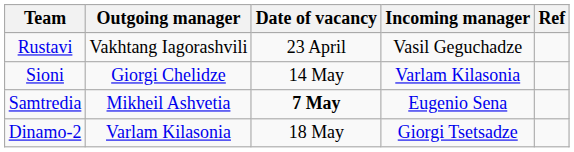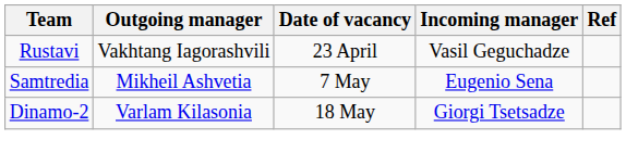 <table class="wikitable sortable" style="text-align:center">
 <tr>
 <th>Team</th>
 <th>Outgoing manager</th>
 <th>Date of vacancy</th>
 <th>Incoming manager</th>
 <th>Ref</th>
 </tr>
 <tr>
 <td><a href='#'>Rustavi</a></td>
 <td>Vakhtang Iagorashvili</td>
 <td>23 April</td>
 <td>Vasil Geguchadze</td>
 <td></td>
 </tr>
 <tr>
-<td><a href='#'>Sioni</a></td>
-<td><a href='#'>Giorgi Chelidze</a></td>
-<td>14 May</td>
-<td><a href='#'>Varlam Kilasonia</a></td>
-<td></td>
-</tr>
-<tr>
 <td><a href='#'>Samtredia</a></td>
 <td><a href='#'>Mikheil Ashvetia</a></td>
-<td><strong>7 May</strong></td>
+<td>7 May</td>
 <td><a href='#'>Eugenio Sena</a></td>
 <td></td>
 </tr>
 <tr>
 <td><a href='#'>Dinamo-2</a></td>
 <td><a href='#'>Varlam Kilasonia</a></td>
 <td>18 May</td>
 <td><a href='#'>Giorgi Tsetsadze</a></td>
 <td></td>
 </tr>
 </table>
